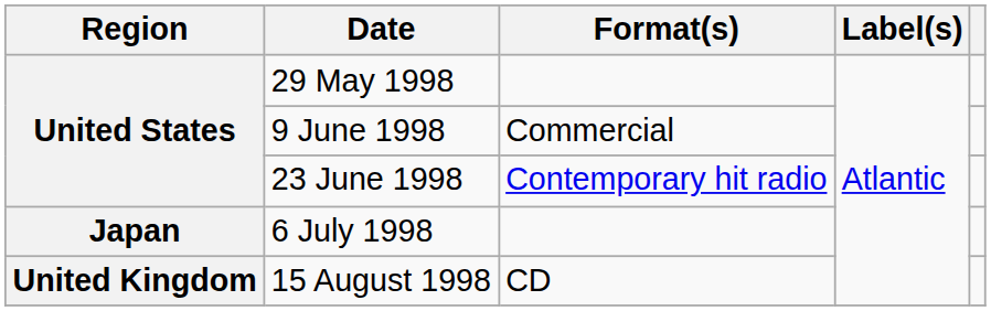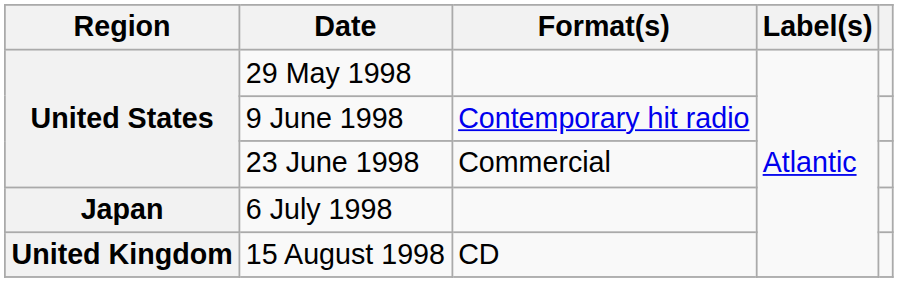 <table class="wikitable plainrowheaders">
 <tr>
 <th scope="col">Region</th>
 <th scope="col">Date</th>
 <th scope="col">Format(s)</th>
 <th scope="col">Label(s)</th>
 <th scope="col"></th>
 </tr>
 <tr>
 <th scope="row" rowspan="3">United States</th>
 <td>29 May 1998</td>
 <td></td>
 <td rowspan="5"><a href='#'>Atlantic</a></td>
 <td></td>
 </tr>
 <tr>
 <td>9 June 1998</td>
-<td>Commercial</td>
+<td><a href='#'>Contemporary hit radio</a></td>
 <td></td>
 </tr>
 <tr>
 <td>23 June 1998</td>
-<td><a href='#'>Contemporary hit radio</a></td>
+<td>Commercial</td>
 <td></td>
 </tr>
 <tr>
 <th scope="row">Japan</th>
 <td>6 July 1998</td>
 <td></td>
 <td></td>
 </tr>
 <tr>
 <th scope="row">United Kingdom</th>
 <td>15 August 1998</td>
 <td>CD</td>
 <td></td>
 </tr>
 </table>
